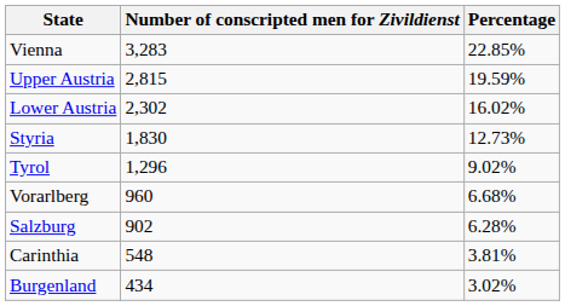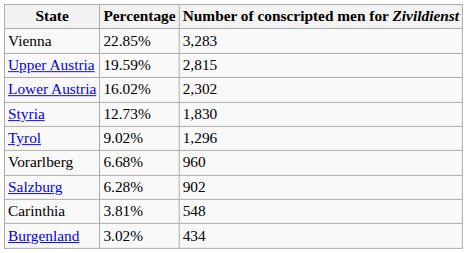 <table class="wikitable">
 <tr>
 <th>State</th>
+<th>Percentage</th>
 <th>Number of conscripted men for <em>Zivildienst</em></th>
-<th>Percentage</th>
 </tr>
 <tr>
 <td>Vienna</td>
+<td>22.85%</td>
 <td>3,283</td>
-<td>22.85%</td>
 </tr>
 <tr>
 <td><a href='#'>Upper Austria</a></td>
+<td>19.59%</td>
 <td>2,815</td>
-<td>19.59%</td>
 </tr>
 <tr>
 <td><a href='#'>Lower Austria</a></td>
+<td>16.02%</td>
 <td>2,302</td>
-<td>16.02%</td>
 </tr>
 <tr>
 <td><a href='#'>Styria</a></td>
+<td>12.73%</td>
 <td>1,830</td>
-<td>12.73%</td>
 </tr>
 <tr>
 <td><a href='#'>Tyrol</a></td>
+<td>9.02%</td>
 <td>1,296</td>
-<td>9.02%</td>
 </tr>
 <tr>
 <td>Vorarlberg</td>
+<td>6.68%</td>
 <td>960</td>
-<td>6.68%</td>
 </tr>
 <tr>
 <td><a href='#'>Salzburg</a></td>
+<td>6.28%</td>
 <td>902</td>
-<td>6.28%</td>
 </tr>
 <tr>
 <td>Carinthia</td>
+<td>3.81%</td>
 <td>548</td>
-<td>3.81%</td>
 </tr>
 <tr>
 <td><a href='#'>Burgenland</a></td>
+<td>3.02%</td>
 <td>434</td>
-<td>3.02%</td>
 </tr>
 </table>
